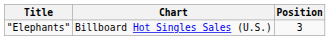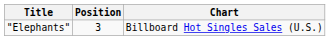 <table class="wikitable">
 <tr>
 <th>Title</th>
+<th>Position</th>
 <th>Chart</th>
-<th>Position</th>
 </tr>
 <tr>
 <td>"Elephants"</td>
+<td align="center">3</td>
 <td>Billboard <a href='#'>Hot Singles Sales</a> (U.S.)</td>
-<td align="center">3</td>
 </tr>
 </table>
